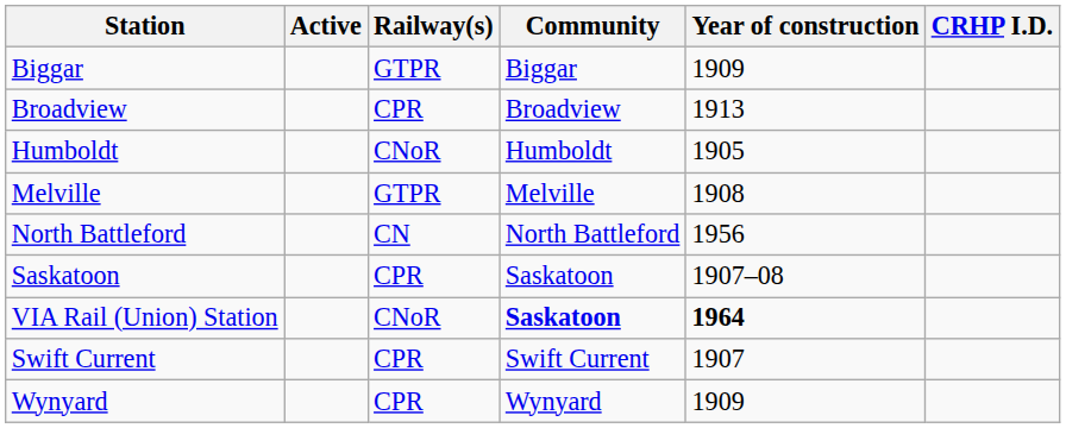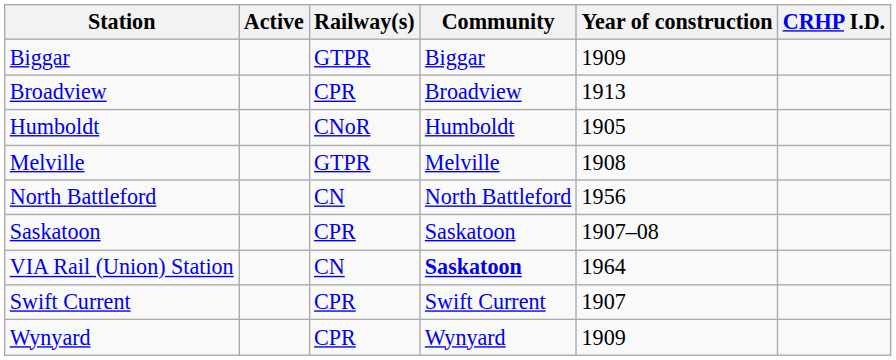 <table class="wikitable sortable">
 <tr>
 <th>Station</th>
 <th>Active</th>
 <th>Railway(s)</th>
 <th>Community</th>
 <th>Year of construction</th>
 <th><a href='#'>CRHP</a> I.D.</th>
 </tr>
 <tr>
 <td><a href='#'>Biggar</a></td>
 <td></td>
 <td><a href='#'>GTPR</a></td>
 <td><a href='#'>Biggar</a></td>
 <td>1909</td>
 <td></td>
 </tr>
 <tr>
 <td><a href='#'>Broadview</a></td>
 <td></td>
 <td><a href='#'>CPR</a></td>
 <td><a href='#'>Broadview</a></td>
 <td>1913</td>
 <td></td>
 </tr>
 <tr>
 <td><a href='#'>Humboldt</a></td>
 <td></td>
 <td><a href='#'>CNoR</a></td>
 <td><a href='#'>Humboldt</a></td>
 <td>1905</td>
 <td></td>
 </tr>
 <tr>
 <td><a href='#'>Melville</a></td>
 <td></td>
 <td><a href='#'>GTPR</a></td>
 <td><a href='#'>Melville</a></td>
 <td>1908</td>
 <td></td>
 </tr>
 <tr>
 <td><a href='#'>North Battleford</a></td>
 <td></td>
 <td><a href='#'>CN</a></td>
 <td><a href='#'>North Battleford</a></td>
 <td>1956</td>
 <td></td>
 </tr>
 <tr>
 <td><a href='#'>Saskatoon</a></td>
 <td></td>
 <td><a href='#'>CPR</a></td>
 <td><a href='#'>Saskatoon</a></td>
 <td>1907–08</td>
 <td></td>
 </tr>
 <tr>
 <td><a href='#'>VIA Rail (Union) Station</a></td>
 <td></td>
-<td><a href='#'>CNoR</a></td>
+<td><a href='#'>CN</a></td>
 <td><strong><a href='#'>Saskatoon</a></strong></td>
-<td><strong>1964</strong></td>
+<td>1964</td>
 <td></td>
 </tr>
 <tr>
 <td><a href='#'>Swift Current</a></td>
 <td></td>
 <td><a href='#'>CPR</a></td>
 <td><a href='#'>Swift Current</a></td>
 <td>1907</td>
 <td></td>
 </tr>
 <tr>
 <td><a href='#'>Wynyard</a></td>
 <td></td>
 <td><a href='#'>CPR</a></td>
 <td><a href='#'>Wynyard</a></td>
 <td>1909</td>
 <td></td>
 </tr>
 </table>
